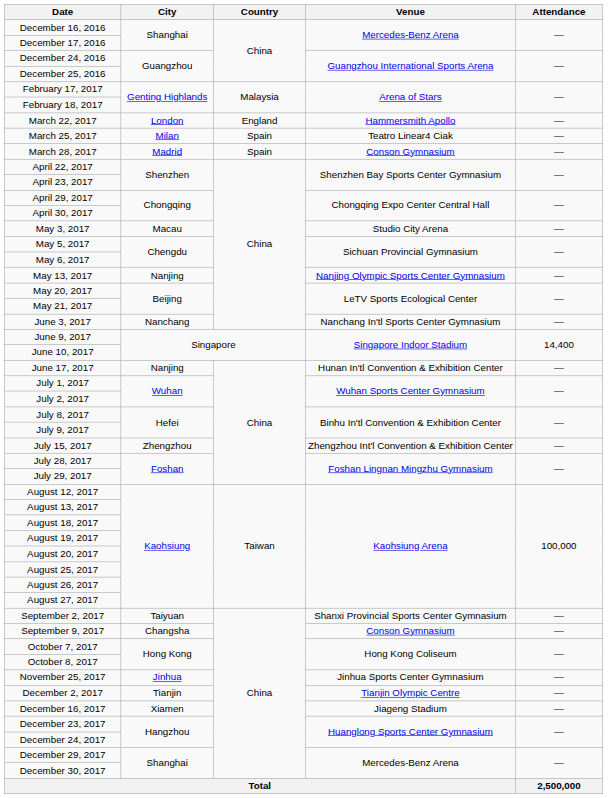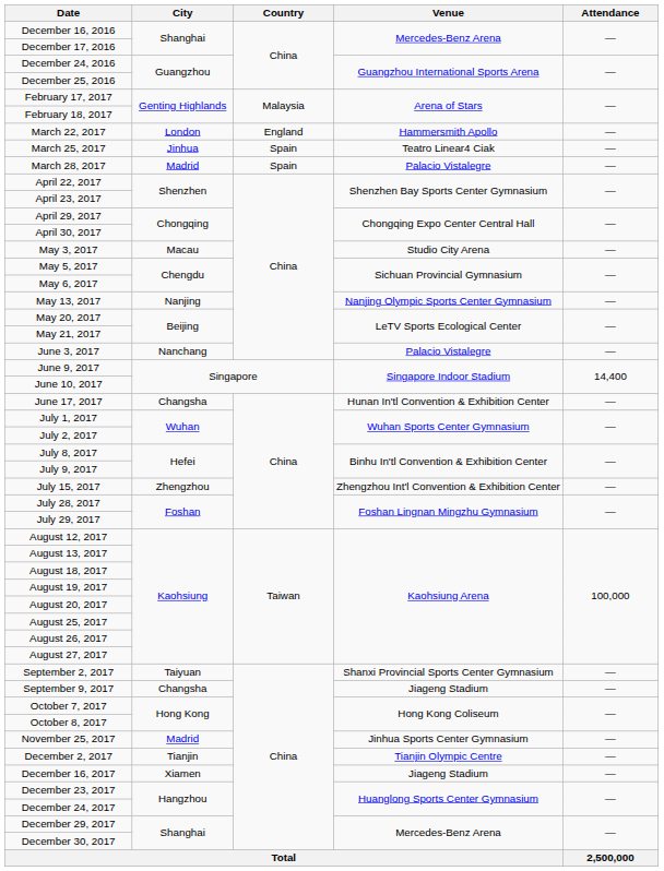 <table class="wikitable plainrowheaders" style="text-align:center;">
 <tr>
 <th scope="col" style="width:11.5em;">Date</th>
 <th scope="col" style="width:9em;">City</th>
 <th scope="col" style="width:9em;">Country</th>
 <th scope="col" style="width:21em;">Venue</th>
 <th scope="col" style="width:8.5em;">Attendance</th>
 </tr>
 <tr>
 <td>December 16, 2016</td>
 <td rowspan="2">Shanghai</td>
 <td rowspan="4">China</td>
 <td rowspan="2"><a href='#'>Mercedes-Benz Arena</a></td>
 <td rowspan="2">—</td>
 </tr>
 <tr>
 <td>December 17, 2016</td>
 </tr>
 <tr>
 <td>December 24, 2016</td>
 <td rowspan="2">Guangzhou</td>
 <td rowspan="2"><a href='#'>Guangzhou International Sports Arena</a></td>
 <td rowspan="2">—</td>
 </tr>
 <tr>
 <td>December 25, 2016</td>
 </tr>
 <tr>
 <td>February 17, 2017</td>
 <td rowspan="2"><a href='#'>Genting Highlands</a></td>
 <td rowspan="2">Malaysia</td>
 <td rowspan="2"><a href='#'>Arena of Stars</a></td>
 <td rowspan="2">—</td>
 </tr>
 <tr>
 <td>February 18, 2017</td>
 </tr>
 <tr>
 <td>March 22, 2017</td>
 <td><a href='#'>London</a></td>
 <td>England</td>
 <td><a href='#'>Hammersmith Apollo</a></td>
 <td>—</td>
 </tr>
 <tr>
 <td>March 25, 2017</td>
-<td><a href='#'>Milan</a></td>
+<td><a href='#'>Jinhua</a></td>
 <td>Spain</td>
 <td>Teatro Linear4 Ciak</td>
 <td>—</td>
 </tr>
 <tr>
 <td>March 28, 2017</td>
 <td><a href='#'>Madrid</a></td>
 <td>Spain</td>
-<td><a href='#'>Conson Gymnasium</a></td>
+<td><a href='#'>Palacio Vistalegre</a></td>
 <td>—</td>
 </tr>
 <tr>
 <td>April 22, 2017</td>
 <td rowspan="2">Shenzhen</td>
 <td rowspan="11">China</td>
 <td rowspan="2">Shenzhen Bay Sports Center Gymnasium</td>
 <td rowspan="2">—</td>
 </tr>
 <tr>
 <td>April 23, 2017</td>
 </tr>
 <tr>
 <td>April 29, 2017</td>
 <td rowspan="2">Chongqing</td>
 <td rowspan="2">Chongqing Expo Center Central Hall</td>
 <td rowspan="2">—</td>
 </tr>
 <tr>
 <td>April 30, 2017</td>
 </tr>
 <tr>
 <td>May 3, 2017</td>
 <td>Macau</td>
 <td>Studio City Arena</td>
 <td>—</td>
 </tr>
 <tr>
 <td>May 5, 2017</td>
 <td rowspan="2">Chengdu</td>
 <td rowspan="2">Sichuan Provincial Gymnasium</td>
 <td rowspan="2">—</td>
 </tr>
 <tr>
 <td>May 6, 2017</td>
 </tr>
 <tr>
 <td>May 13, 2017</td>
 <td>Nanjing</td>
 <td><a href='#'>Nanjing Olympic Sports Center Gymnasium</a></td>
 <td>—</td>
 </tr>
 <tr>
 <td>May 20, 2017</td>
 <td rowspan="2">Beijing</td>
 <td rowspan="2">LeTV Sports Ecological Center</td>
 <td rowspan="2">—</td>
 </tr>
 <tr>
 <td>May 21, 2017</td>
 </tr>
 <tr>
 <td>June 3, 2017</td>
 <td>Nanchang</td>
-<td>Nanchang In'tl Sports Center Gymnasium</td>
+<td><a href='#'>Palacio Vistalegre</a></td>
 <td>—</td>
 </tr>
 <tr>
 <td>June 9, 2017</td>
 <td colspan="2" rowspan="2">Singapore</td>
 <td rowspan="2"><a href='#'>Singapore Indoor Stadium</a></td>
 <td rowspan="2">14,400</td>
 </tr>
 <tr>
 <td>June 10, 2017</td>
 </tr>
 <tr>
 <td>June 17, 2017</td>
-<td>Nanjing</td>
+<td>Changsha</td>
 <td rowspan="8">China</td>
 <td>Hunan In'tl Convention & Exhibition Center</td>
 <td>—</td>
 </tr>
 <tr>
 <td>July 1, 2017</td>
 <td rowspan="2"><a href='#'>Wuhan</a></td>
 <td rowspan="2"><a href='#'>Wuhan Sports Center Gymnasium</a></td>
 <td rowspan="2">—</td>
 </tr>
 <tr>
 <td>July 2, 2017</td>
 </tr>
 <tr>
 <td>July 8, 2017</td>
 <td rowspan="2">Hefei</td>
 <td rowspan="2">Binhu In'tl Convention & Exhibition Center</td>
 <td rowspan="2">—</td>
 </tr>
 <tr>
 <td>July 9, 2017</td>
 </tr>
 <tr>
 <td>July 15, 2017</td>
 <td>Zhengzhou</td>
 <td>Zhengzhou Int'l Convention & Exhibition Center</td>
 <td>—</td>
 </tr>
 <tr>
 <td>July 28, 2017</td>
 <td rowspan="2"><a href='#'>Foshan</a></td>
 <td rowspan="2"><a href='#'>Foshan Lingnan Mingzhu Gymnasium</a></td>
 <td rowspan="2">—</td>
 </tr>
 <tr>
 <td>July 29, 2017</td>
 </tr>
 <tr>
 <td>August 12, 2017</td>
 <td rowspan="8"><a href='#'>Kaohsiung</a></td>
 <td rowspan="8">Taiwan</td>
 <td rowspan="8"><a href='#'>Kaohsiung Arena</a></td>
 <td rowspan="8">100,000</td>
 </tr>
 <tr>
 <td>August 13, 2017</td>
 </tr>
 <tr>
 <td>August 18, 2017</td>
 </tr>
 <tr>
 <td>August 19, 2017</td>
 </tr>
 <tr>
 <td>August 20, 2017</td>
 </tr>
 <tr>
 <td>August 25, 2017</td>
 </tr>
 <tr>
 <td>August 26, 2017</td>
 </tr>
 <tr>
 <td>August 27, 2017</td>
 </tr>
 <tr>
 <td>September 2, 2017</td>
 <td>Taiyuan</td>
 <td rowspan="11">China</td>
 <td>Shanxi Provincial Sports Center Gymnasium</td>
 <td>—</td>
 </tr>
 <tr>
 <td>September 9, 2017</td>
 <td>Changsha</td>
-<td><a href='#'>Conson Gymnasium</a></td>
+<td>Jiageng Stadium</td>
 <td>—</td>
 </tr>
 <tr>
 <td>October 7, 2017</td>
 <td rowspan="2">Hong Kong</td>
 <td rowspan="2">Hong Kong Coliseum</td>
 <td rowspan="2">—</td>
 </tr>
 <tr>
 <td>October 8, 2017</td>
 </tr>
 <tr>
 <td>November 25, 2017</td>
-<td><a href='#'>Jinhua</a></td>
+<td><a href='#'>Madrid</a></td>
 <td>Jinhua Sports Center Gymnasium</td>
 <td>—</td>
 </tr>
 <tr>
 <td>December 2, 2017</td>
 <td>Tianjin</td>
 <td><a href='#'>Tianjin Olympic Centre</a></td>
 <td>—</td>
 </tr>
 <tr>
 <td>December 16, 2017</td>
 <td>Xiamen</td>
 <td>Jiageng Stadium</td>
 <td>—</td>
 </tr>
 <tr>
 <td>December 23, 2017</td>
 <td rowspan="2">Hangzhou</td>
 <td rowspan="2"><a href='#'>Huanglong Sports Center Gymnasium</a></td>
 <td rowspan="2">—</td>
 </tr>
 <tr>
 <td>December 24, 2017</td>
 </tr>
 <tr>
 <td>December 29, 2017</td>
 <td rowspan="2">Shanghai</td>
 <td rowspan="2">Mercedes-Benz Arena</td>
 <td rowspan="2">—</td>
 </tr>
 <tr>
 <td>December 30, 2017</td>
 </tr>
 <tr>
 <th colspan="4">Total</th>
 <th>2,500,000</th>
 </tr>
 </table>
